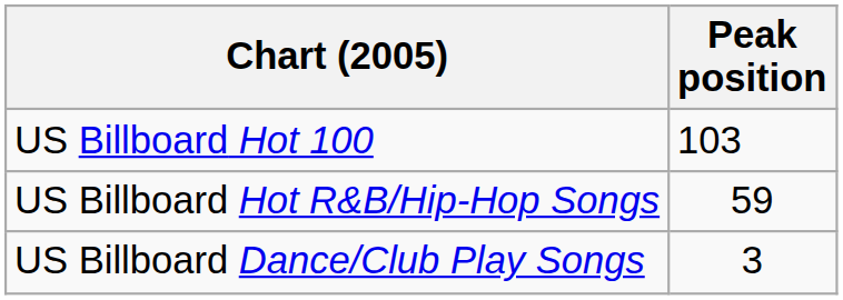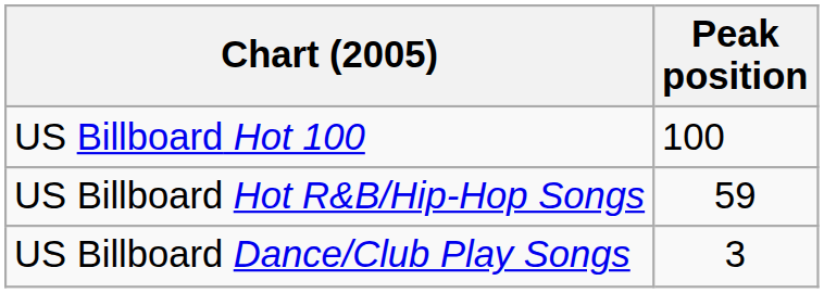 <table class="wikitable">
 <tr>
 <th style="text-align:center;">Chart (2005)</th>
 <th style="text-align:center;">Peak<br>position</th>
 </tr>
 <tr>
 <td align="left">US <em><a href='#'></em>Billboard<em> Hot 100</a></em></td>
-<td sle="text-align:center;">103</td>
+<td sle="text-align:center;">100</td>
 </tr>
 <tr>
 <td align="left">US Billboard <em><a href='#'>Hot R&B/Hip-Hop Songs</a></em></td>
 <td style="text-align:center;">59</td>
 </tr>
 <tr>
 <td align="left">US Billboard <em><a href='#'>Dance/Club Play Songs</a></em></td>
 <td style="text-align:center;">3</td>
 </tr>
 </table>
